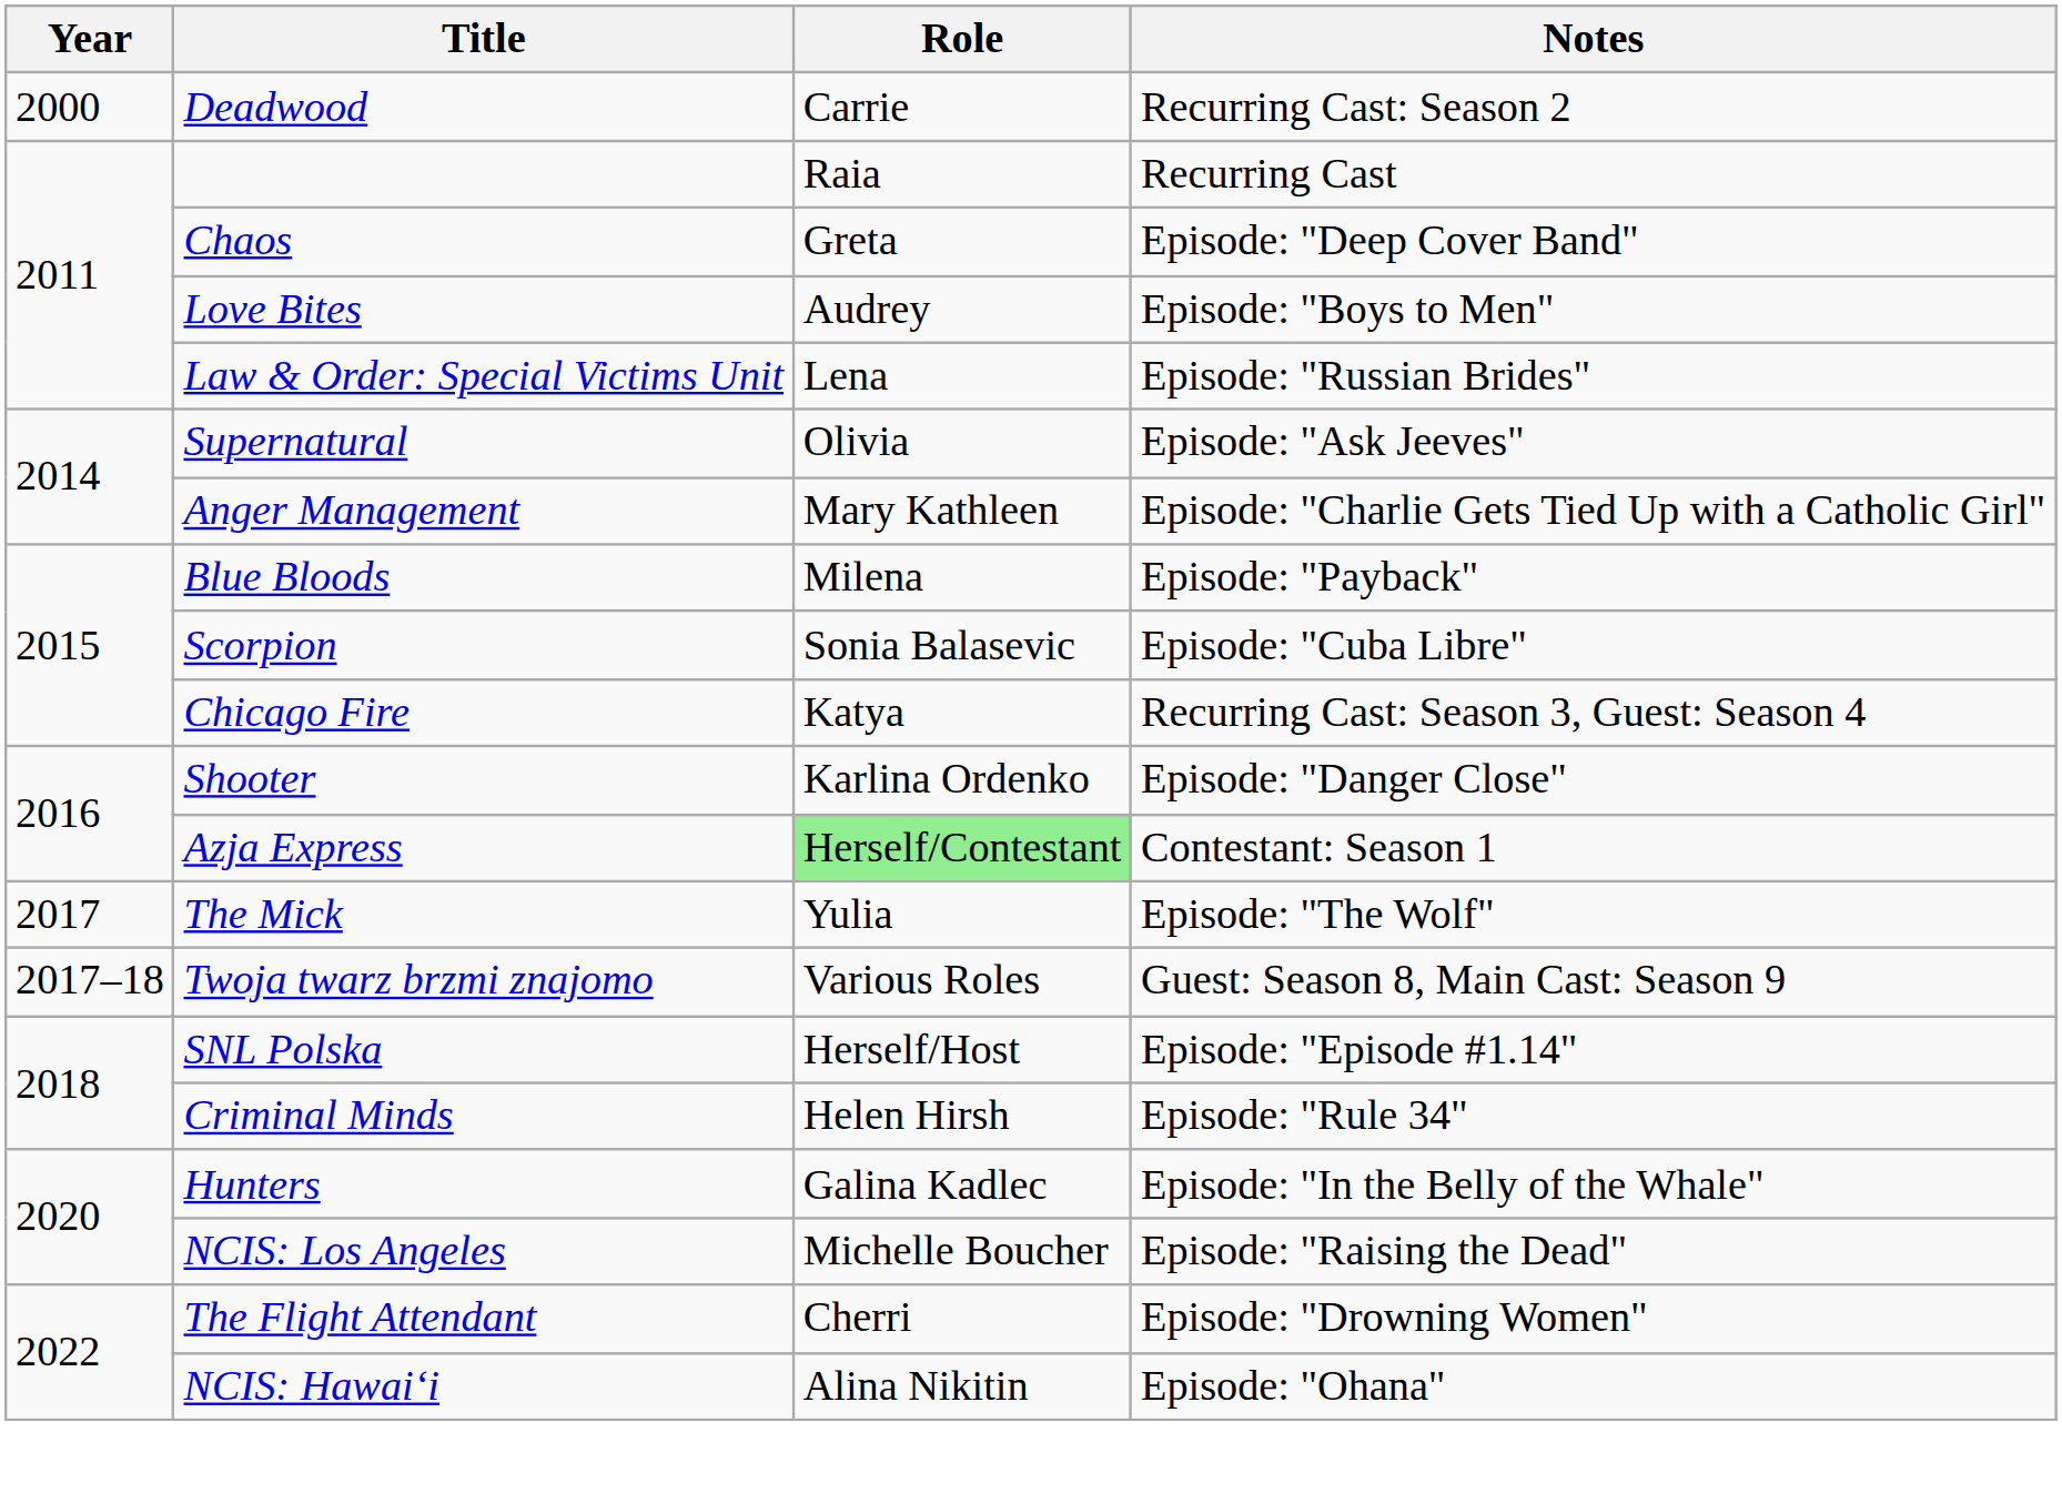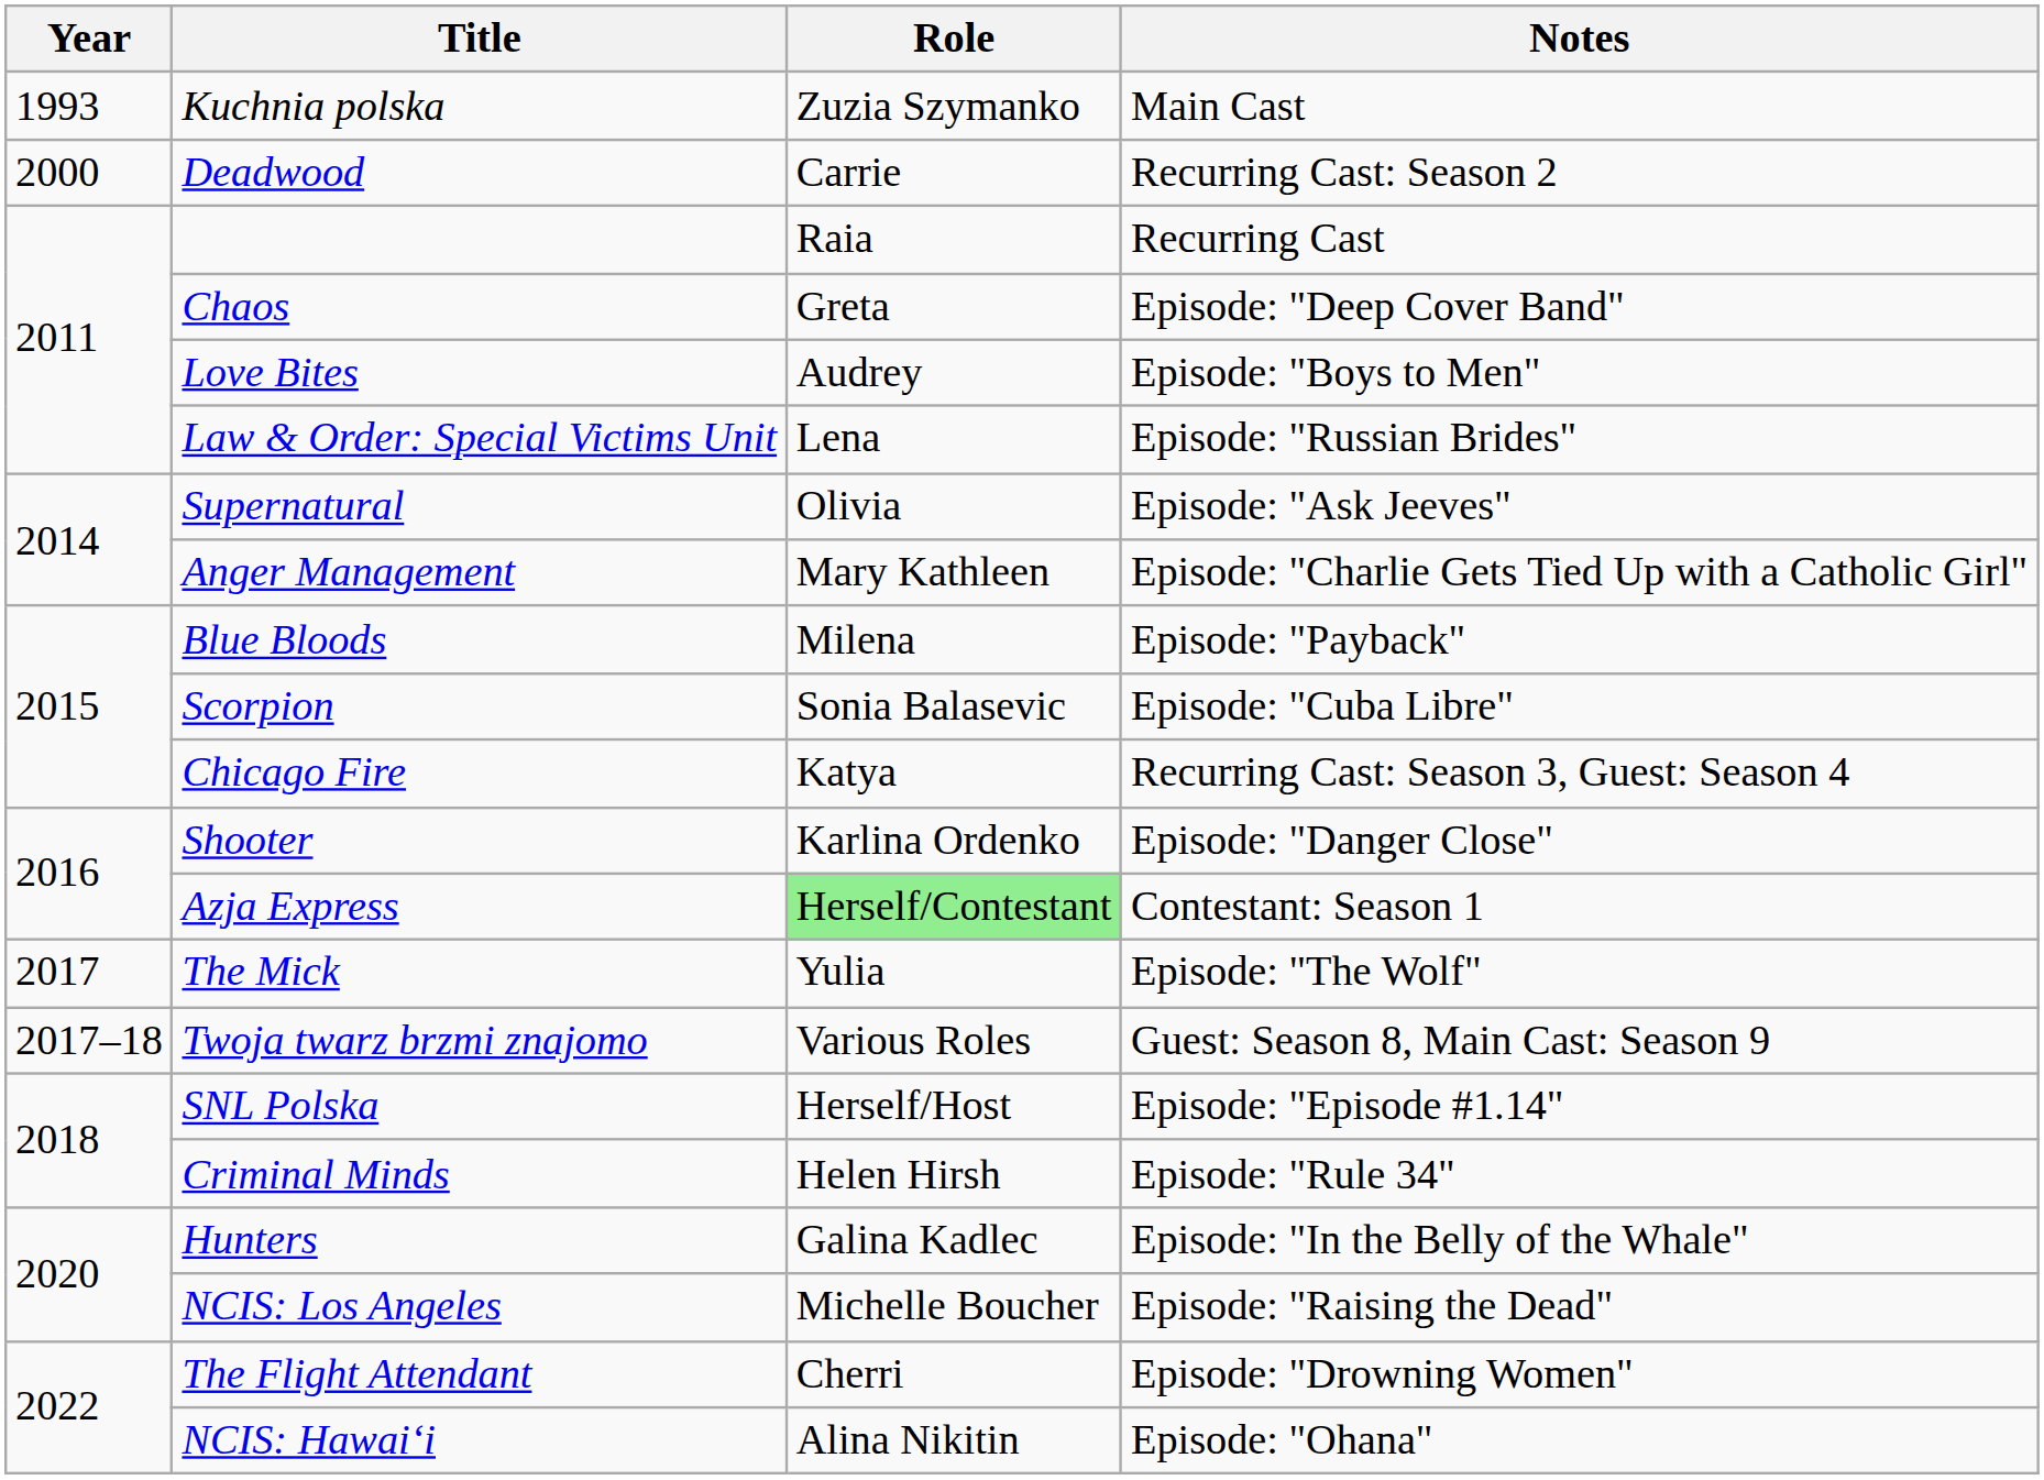 <table class="wikitable sortable">
 <tr>
 <th>Year</th>
 <th>Title</th>
 <th>Role</th>
 <th>Notes</th>
+</tr>
+<tr>
+<td>1993</td>
+<td><em>Kuchnia polska</em></td>
+<td>Zuzia Szymanko</td>
+<td>Main Cast</td>
 </tr>
 <tr>
 <td>2000</td>
 <td><em><a href='#'>Deadwood</a></em></td>
 <td>Carrie</td>
 <td>Recurring Cast: Season 2</td>
 </tr>
 <tr>
 <td rowspan="4">2011</td>
 <td><em></em></td>
 <td>Raia</td>
 <td>Recurring Cast</td>
 </tr>
 <tr>
 <td><em><a href='#'>Chaos</a></em></td>
 <td>Greta</td>
 <td>Episode: "Deep Cover Band"</td>
 </tr>
 <tr>
 <td><em><a href='#'>Love Bites</a></em></td>
 <td>Audrey</td>
 <td>Episode: "Boys to Men"</td>
 </tr>
 <tr>
 <td><em><a href='#'>Law & Order: Special Victims Unit</a></em></td>
 <td>Lena</td>
 <td>Episode: "Russian Brides"</td>
 </tr>
 <tr>
 <td rowspan="2">2014</td>
 <td><em><a href='#'>Supernatural</a></em></td>
 <td>Olivia</td>
 <td>Episode: "Ask Jeeves"</td>
 </tr>
 <tr>
 <td><em><a href='#'>Anger Management</a></em></td>
 <td>Mary Kathleen</td>
 <td>Episode: "Charlie Gets Tied Up with a Catholic Girl"</td>
 </tr>
 <tr>
 <td rowspan="3">2015</td>
 <td><em><a href='#'>Blue Bloods</a></em></td>
 <td>Milena</td>
 <td>Episode: "Payback" </td>
 </tr>
 <tr>
 <td><em><a href='#'>Scorpion</a></em></td>
 <td>Sonia Balasevic</td>
 <td>Episode: "Cuba Libre"</td>
 </tr>
 <tr>
 <td><em><a href='#'>Chicago Fire</a></em></td>
 <td>Katya</td>
 <td>Recurring Cast: Season 3, Guest: Season 4</td>
 </tr>
 <tr>
 <td rowspan="2">2016</td>
 <td><em><a href='#'>Shooter</a></em></td>
 <td>Karlina Ordenko</td>
 <td>Episode: "Danger Close"</td>
 </tr>
 <tr>
 <td><em><a href='#'>Azja Express</a></em></td>
 <td style="background: lightgreen;">Herself/Contestant</td>
 <td>Contestant: Season 1</td>
 </tr>
 <tr>
 <td>2017</td>
 <td><em><a href='#'>The Mick</a></em></td>
 <td>Yulia</td>
 <td>Episode: "The Wolf"</td>
 </tr>
 <tr>
 <td>2017–18</td>
 <td><em><a href='#'>Twoja twarz brzmi znajomo</a></em></td>
 <td>Various Roles</td>
 <td>Guest: Season 8, Main Cast: Season 9</td>
 </tr>
 <tr>
 <td rowspan="2">2018</td>
 <td><em><a href='#'>SNL Polska</a></em></td>
 <td>Herself/Host</td>
 <td>Episode: "Episode #1.14"</td>
 </tr>
 <tr>
 <td><em><a href='#'>Criminal Minds</a></em></td>
 <td>Helen Hirsh</td>
 <td>Episode: "Rule 34"</td>
 </tr>
 <tr>
 <td rowspan="2">2020</td>
 <td><em><a href='#'>Hunters</a></em></td>
 <td>Galina Kadlec</td>
 <td>Episode: "In the Belly of the Whale"</td>
 </tr>
 <tr>
 <td><em><a href='#'>NCIS: Los Angeles</a></em></td>
 <td>Michelle Boucher</td>
 <td>Episode: "Raising the Dead"</td>
 </tr>
 <tr>
 <td rowspan="2">2022</td>
 <td><em><a href='#'>The Flight Attendant</a></em></td>
 <td>Cherri</td>
 <td>Episode: "Drowning Women"</td>
 </tr>
 <tr>
 <td><em><a href='#'>NCIS: Hawaiʻi</a></em></td>
 <td>Alina Nikitin</td>
 <td>Episode: "Ohana"</td>
 </tr>
 </table>
